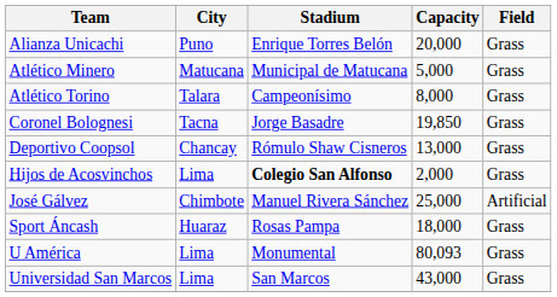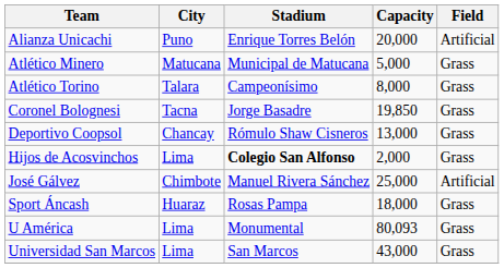 <table class="wikitable sortable">
 <tr>
 <th>Team</th>
 <th>City</th>
 <th>Stadium</th>
 <th>Capacity</th>
 <th>Field</th>
 </tr>
 <tr>
 <td><a href='#'>Alianza Unicachi</a></td>
 <td><a href='#'>Puno</a></td>
 <td><a href='#'>Enrique Torres Belón</a></td>
 <td>20,000</td>
-<td>Grass</td>
+<td>Artificial</td>
 </tr>
 <tr>
 <td><a href='#'>Atlético Minero</a></td>
 <td><a href='#'>Matucana</a></td>
 <td><a href='#'>Municipal de Matucana</a></td>
 <td>5,000</td>
 <td>Grass</td>
 </tr>
 <tr>
 <td><a href='#'>Atlético Torino</a></td>
 <td><a href='#'>Talara</a></td>
 <td><a href='#'>Campeonísimo</a></td>
 <td>8,000</td>
 <td>Grass</td>
 </tr>
 <tr>
 <td><a href='#'>Coronel Bolognesi</a></td>
 <td><a href='#'>Tacna</a></td>
 <td><a href='#'>Jorge Basadre</a></td>
 <td>19,850</td>
 <td>Grass</td>
 </tr>
 <tr>
 <td><a href='#'>Deportivo Coopsol</a></td>
 <td><a href='#'>Chancay</a></td>
 <td><a href='#'>Rómulo Shaw Cisneros</a></td>
 <td>13,000</td>
 <td>Grass</td>
 </tr>
 <tr>
 <td><a href='#'>Hijos de Acosvinchos</a></td>
 <td><a href='#'>Lima</a></td>
 <td><strong>Colegio San Alfonso</strong></td>
 <td>2,000</td>
 <td>Grass</td>
 </tr>
 <tr>
 <td><a href='#'>José Gálvez</a></td>
 <td><a href='#'>Chimbote</a></td>
 <td><a href='#'>Manuel Rivera Sánchez</a></td>
 <td>25,000</td>
 <td>Artificial</td>
 </tr>
 <tr>
 <td><a href='#'>Sport Áncash</a></td>
 <td><a href='#'>Huaraz</a></td>
 <td><a href='#'>Rosas Pampa</a></td>
 <td>18,000</td>
 <td>Grass</td>
 </tr>
 <tr>
 <td><a href='#'>U América</a></td>
 <td><a href='#'>Lima</a></td>
 <td><a href='#'>Monumental</a></td>
 <td>80,093</td>
 <td>Grass</td>
 </tr>
 <tr>
 <td><a href='#'>Universidad San Marcos</a></td>
 <td><a href='#'>Lima</a></td>
 <td><a href='#'>San Marcos</a></td>
 <td>43,000</td>
 <td>Grass</td>
 </tr>
 <tr>
 </tr>
 </table>
